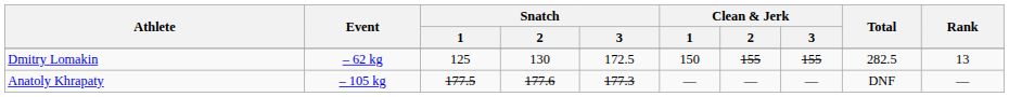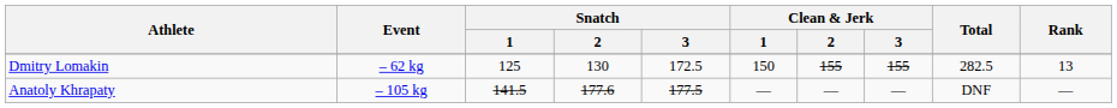 <table class=wikitable style="font-size:95%" width="90%">
 <tr>
 <th rowspan="2">Athlete</th>
 <th rowspan="2">Event</th>
 <th colspan="3">Snatch</th>
 <th colspan="3">Clean & Jerk</th>
 <th rowspan="2">Total</th>
 <th rowspan="2">Rank</th>
 </tr>
 <tr>
 <th>1</th>
 <th>2</th>
 <th>3</th>
 <th>1</th>
 <th>2</th>
 <th>3</th>
 </tr>
 <tr>
 </tr>
 <tr>
 <td width=30%><a href='#'>Dmitry Lomakin</a></td>
 <td align=center><a href='#'>– 62 kg</a></td>
 <td align=center>125</td>
 <td align=center>130</td>
 <td align=center>172.5</td>
 <td align=center>150</td>
 <td align=center><s>155</s></td>
 <td align=center><s>155</s></td>
 <td align=center>282.5</td>
 <td align=center>13</td>
 </tr>
 <tr>
 <td width=30%><a href='#'>Anatoly Khrapaty</a></td>
 <td align=center><a href='#'>– 105 kg</a></td>
+<td align=center><s>141.5</s></td>
+<td align=center><s>177.6</s></td>
 <td align=center><s>177.5</s></td>
-<td align=center><s>177.6</s></td>
-<td align=center><s>177.3</s></td>
 <td align=center>—</td>
 <td align=center>—</td>
 <td align=center>—</td>
 <td align=center>DNF</td>
 <td align=center>—</td>
 </tr>
 </table>
